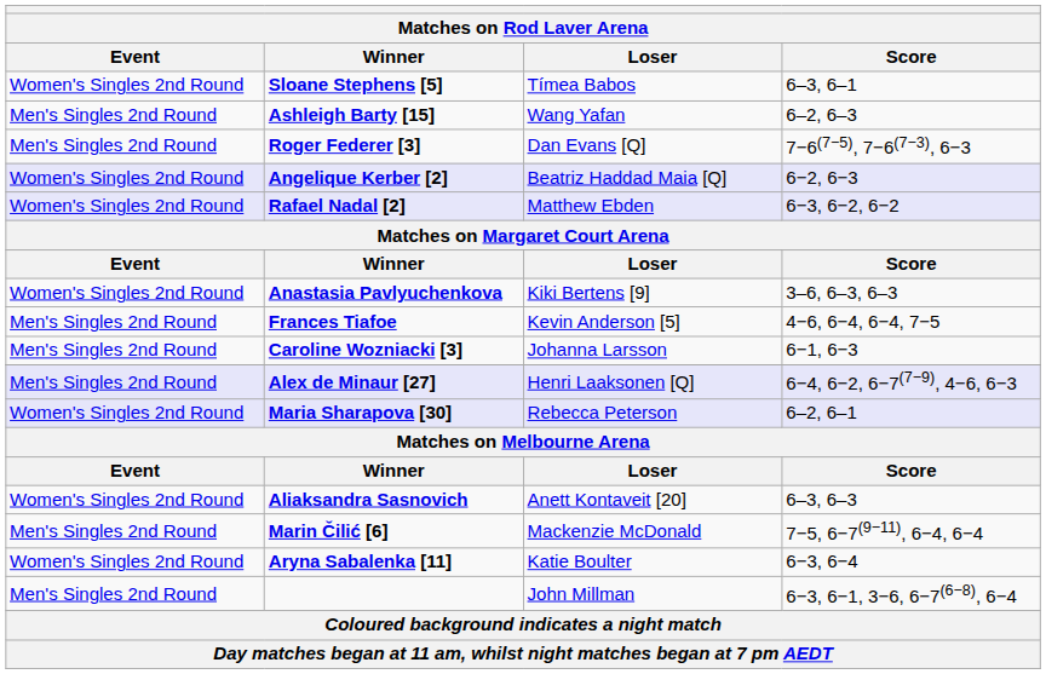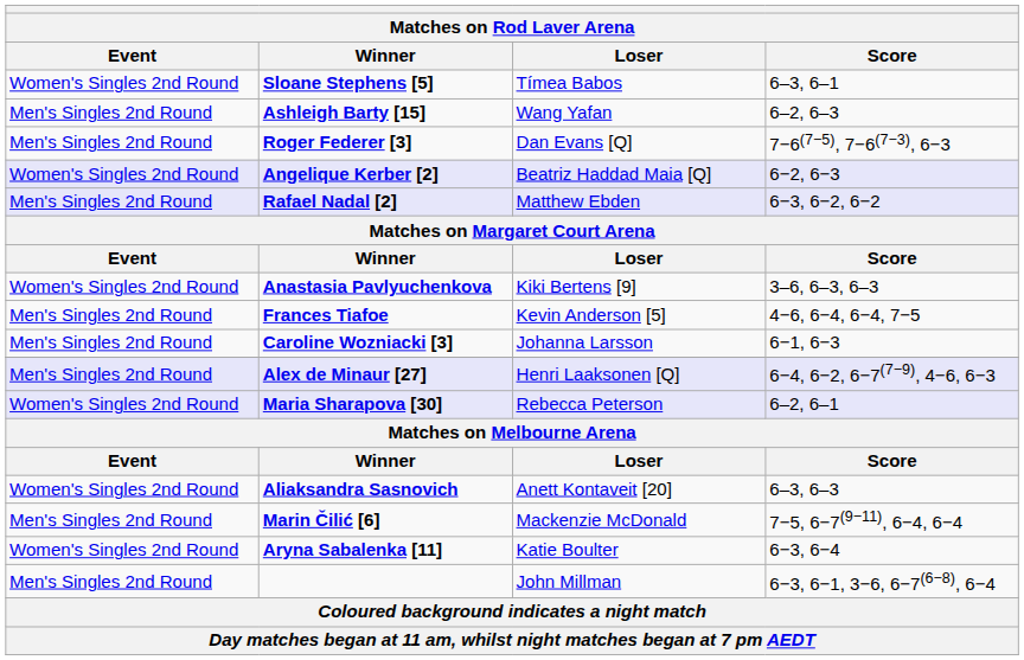 <table class="wikitable collapsible uncollapsed" style="margin:1em auto;">
 <tr>
 <th colspan=4></th>
 </tr>
 <tr>
 <th colspan=4><strong>Matches on <a href='#'>Rod Laver Arena</a></strong></th>
 </tr>
 <tr>
 <th style="width:220px;">Event</th>
 <th style="width:220px;">Winner</th>
 <th style="width:220px;">Loser</th>
 <th style="width:220px;">Score</th>
 </tr>
 <tr>
 <td><a href='#'>Women's Singles 2nd Round</a></td>
 <td> <strong><a href='#'>Sloane Stephens</a> [5]</strong></td>
 <td> <a href='#'>Tímea Babos</a></td>
 <td>6–3, 6–1</td>
 </tr>
 <tr>
 <td><a href='#'>Men's Singles 2nd Round</a></td>
 <td> <strong><a href='#'>Ashleigh Barty</a> [15]</strong></td>
 <td> <a href='#'>Wang Yafan</a></td>
 <td>6–2, 6–3</td>
 </tr>
 <tr>
 <td><a href='#'>Men's Singles 2nd Round</a></td>
 <td> <strong><a href='#'>Roger Federer</a> [3]</strong></td>
 <td> <a href='#'>Dan Evans</a> [Q]</td>
 <td>7−6<sup>(7−5)</sup>, 7−6<sup>(7−3)</sup>, 6−3</td>
 </tr>
 <tr bgcolor=lavender>
 <td><a href='#'>Women's Singles 2nd Round</a></td>
 <td> <strong><a href='#'>Angelique Kerber</a> [2]</strong></td>
 <td> <a href='#'>Beatriz Haddad Maia</a> [Q]</td>
 <td>6−2, 6−3</td>
 </tr>
 <tr bgcolor=lavender>
-<td><a href='#'>Women's Singles 2nd Round</a></td>
+<td><a href='#'>Men's Singles 2nd Round</a></td>
 <td> <strong><a href='#'>Rafael Nadal</a> [2]</strong></td>
 <td> <a href='#'>Matthew Ebden</a></td>
 <td>6−3, 6−2, 6−2</td>
 </tr>
 <tr>
 <th colspan=4><strong>Matches on <a href='#'>Margaret Court Arena</a></strong></th>
 </tr>
 <tr>
 <th style="width:220px;">Event</th>
 <th style="width:220px;">Winner</th>
 <th style="width:220px;">Loser</th>
 <th style="width:220px;">Score</th>
 </tr>
 <tr>
 <td><a href='#'>Women's Singles 2nd Round</a></td>
 <td> <strong><a href='#'>Anastasia Pavlyuchenkova</a></strong></td>
 <td> <a href='#'>Kiki Bertens</a> [9]</td>
 <td>3–6, 6–3, 6–3</td>
 </tr>
 <tr>
 <td><a href='#'>Men's Singles 2nd Round</a></td>
 <td> <strong><a href='#'>Frances Tiafoe</a></strong></td>
 <td> <a href='#'>Kevin Anderson</a> [5]</td>
 <td>4−6, 6−4, 6−4, 7−5</td>
 </tr>
 <tr>
 <td><a href='#'>Men's Singles 2nd Round</a></td>
 <td> <strong><a href='#'>Caroline Wozniacki</a> [3]</strong></td>
 <td> <a href='#'>Johanna Larsson</a></td>
 <td>6−1, 6−3</td>
 </tr>
 <tr>
 </tr>
 <tr bgcolor=lavender>
 <td><a href='#'>Men's Singles 2nd Round</a></td>
 <td> <strong><a href='#'>Alex de Minaur</a> [27]</strong></td>
 <td> <a href='#'>Henri Laaksonen</a> [Q]</td>
 <td>6−4, 6−2, 6−7<sup>(7−9)</sup>, 4−6, 6−3</td>
 </tr>
 <tr bgcolor=lavender>
 <td><a href='#'>Women's Singles 2nd Round</a></td>
 <td> <strong><a href='#'>Maria Sharapova</a> [30]</strong></td>
 <td> <a href='#'>Rebecca Peterson</a></td>
 <td>6–2, 6–1</td>
 </tr>
 <tr>
 <th colspan=4><strong>Matches on <a href='#'>Melbourne Arena</a></strong></th>
 </tr>
 <tr>
 <th style="width:220px;">Event</th>
 <th style="width:220px;">Winner</th>
 <th style="width:220px;">Loser</th>
 <th style="width:220px;">Score</th>
 </tr>
 <tr>
 <td><a href='#'>Women's Singles 2nd Round</a></td>
 <td> <strong><a href='#'>Aliaksandra Sasnovich</a></strong></td>
 <td> <a href='#'>Anett Kontaveit</a> [20]</td>
 <td>6–3, 6–3</td>
 </tr>
 <tr>
 <td><a href='#'>Men's Singles 2nd Round</a></td>
 <td> <strong><a href='#'>Marin Čilić</a> [6]</strong></td>
 <td> <a href='#'>Mackenzie McDonald</a></td>
 <td>7−5, 6−7<sup>(9−11)</sup>, 6−4, 6−4</td>
 </tr>
 <tr>
 <td><a href='#'>Women's Singles 2nd Round</a></td>
 <td> <strong><a href='#'>Aryna Sabalenka</a> [11]</strong></td>
 <td> <a href='#'>Katie Boulter</a></td>
 <td>6−3, 6−4</td>
 </tr>
 <tr>
 <td><a href='#'>Men's Singles 2nd Round</a></td>
 <td></td>
 <td> <a href='#'>John Millman</a></td>
 <td>6−3, 6−1, 3−6, 6−7<sup>(6−8)</sup>, 6−4</td>
 </tr>
 <tr>
 <th colspan=4><em>Coloured background indicates a night match</em></th>
 </tr>
 <tr>
 <th colspan=4><em>Day matches began at 11 am, whilst night matches began at 7 pm <a href='#'>AEDT</a></em></th>
 </tr>
 </table>
